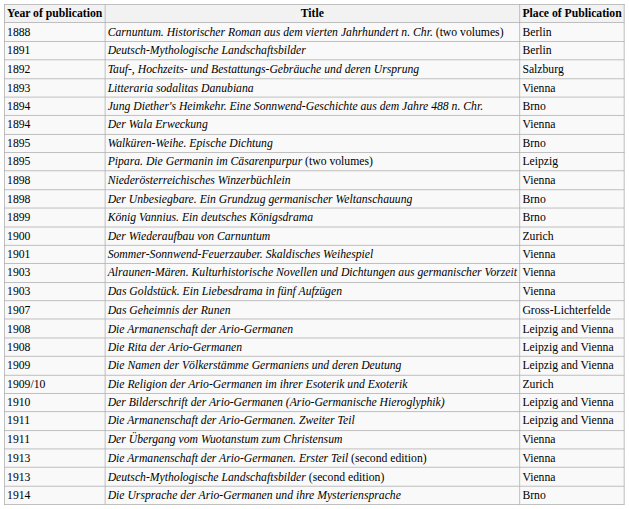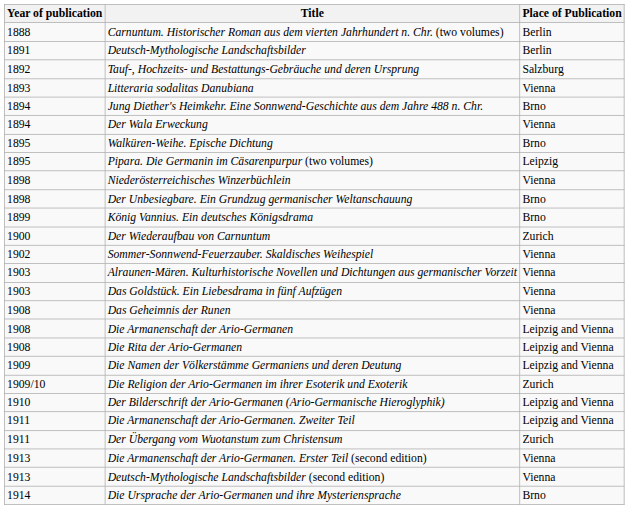 <table class="wikitable sortable">
 <tr>
 <th>Year of publication</th>
 <th>Title</th>
 <th>Place of Publication</th>
 </tr>
 <tr>
 <td>1888</td>
 <td><em>Carnuntum. Historischer Roman aus dem vierten Jahrhundert n. Chr.</em> (two volumes)</td>
 <td>Berlin</td>
 </tr>
 <tr>
 <td>1891</td>
 <td><em>Deutsch-Mythologische Landschaftsbilder</em></td>
 <td>Berlin</td>
 </tr>
 <tr>
 <td>1892</td>
 <td><em>Tauf-, Hochzeits- und Bestattungs-Gebräuche und deren Ursprung</em></td>
 <td>Salzburg</td>
 </tr>
 <tr>
 <td>1893</td>
 <td><em>Litteraria sodalitas Danubiana</em></td>
 <td>Vienna</td>
 </tr>
 <tr>
 <td>1894</td>
 <td><em>Jung Diether's Heimkehr. Eine Sonnwend-Geschichte aus dem Jahre 488 n. Chr.</em></td>
 <td>Brno</td>
 </tr>
 <tr>
 <td>1894</td>
 <td><em>Der Wala Erweckung</em></td>
 <td>Vienna</td>
 </tr>
 <tr>
 <td>1895</td>
 <td><em>Walküren-Weihe. Epische Dichtung</em></td>
 <td>Brno</td>
 </tr>
 <tr>
 <td>1895</td>
 <td><em>Pipara. Die Germanin im Cäsarenpurpur</em> (two volumes)</td>
 <td>Leipzig</td>
 </tr>
 <tr>
 <td>1898</td>
 <td><em>Niederösterreichisches Winzerbüchlein</em></td>
 <td>Vienna</td>
 </tr>
 <tr>
 <td>1898</td>
 <td><em>Der Unbesiegbare. Ein Grundzug germanischer Weltanschauung</em></td>
 <td>Brno</td>
 </tr>
 <tr>
 <td>1899</td>
 <td><em>König Vannius. Ein deutsches Königsdrama</em></td>
 <td>Brno</td>
 </tr>
 <tr>
 <td>1900</td>
 <td><em>Der Wiederaufbau von Carnuntum</em></td>
 <td>Zurich</td>
 </tr>
 <tr>
-<td>1901</td>
+<td>1902</td>
 <td><em>Sommer-Sonnwend-Feuerzauber. Skaldisches Weihespiel</em></td>
 <td>Vienna</td>
 </tr>
 <tr>
 <td>1903</td>
 <td><em>Alraunen-Mären. Kulturhistorische Novellen und Dichtungen aus germanischer Vorzeit</em></td>
 <td>Vienna</td>
 </tr>
 <tr>
 <td>1903</td>
 <td><em>Das Goldstück. Ein Liebesdrama in fünf Aufzügen</em></td>
 <td>Vienna</td>
 </tr>
 <tr>
-<td>1907</td>
+<td>1908</td>
 <td><em>Das Geheimnis der Runen</em></td>
-<td>Gross-Lichterfelde</td>
+<td>Vienna</td>
 </tr>
 <tr>
 <td>1908</td>
 <td><em>Die Armanenschaft der Ario-Germanen</em></td>
 <td>Leipzig and Vienna</td>
 </tr>
 <tr>
 <td>1908</td>
 <td><em>Die Rita der Ario-Germanen</em></td>
 <td>Leipzig and Vienna</td>
 </tr>
 <tr>
 <td>1909</td>
 <td><em>Die Namen der Völkerstämme Germaniens und deren Deutung</em></td>
 <td>Leipzig and Vienna</td>
 </tr>
 <tr>
 <td>1909/10</td>
 <td><em>Die Religion der Ario-Germanen im ihrer Esoterik und Exoterik</em></td>
 <td>Zurich</td>
 </tr>
 <tr>
 <td>1910</td>
 <td><em>Der Bilderschrift der Ario-Germanen (Ario-Germanische Hieroglyphik)</em></td>
 <td>Leipzig and Vienna</td>
 </tr>
 <tr>
 <td>1911</td>
 <td><em>Die Armanenschaft der Ario-Germanen. Zweiter Teil</em></td>
 <td>Leipzig and Vienna</td>
 </tr>
 <tr>
 <td>1911</td>
 <td><em>Der Übergang vom Wuotanstum zum Christensum</em></td>
-<td>Vienna</td>
+<td>Zurich</td>
 </tr>
 <tr>
 <td>1913</td>
 <td><em>Die Armanenschaft der Ario-Germanen. Erster Teil</em> (second edition)</td>
 <td>Vienna</td>
 </tr>
 <tr>
 <td>1913</td>
 <td><em>Deutsch-Mythologische Landschaftsbilder</em> (second edition)</td>
 <td>Vienna</td>
 </tr>
 <tr>
 <td>1914</td>
 <td><em>Die Ursprache der Ario-Germanen und ihre Mysteriensprache</em></td>
 <td>Brno</td>
 </tr>
 </table>
